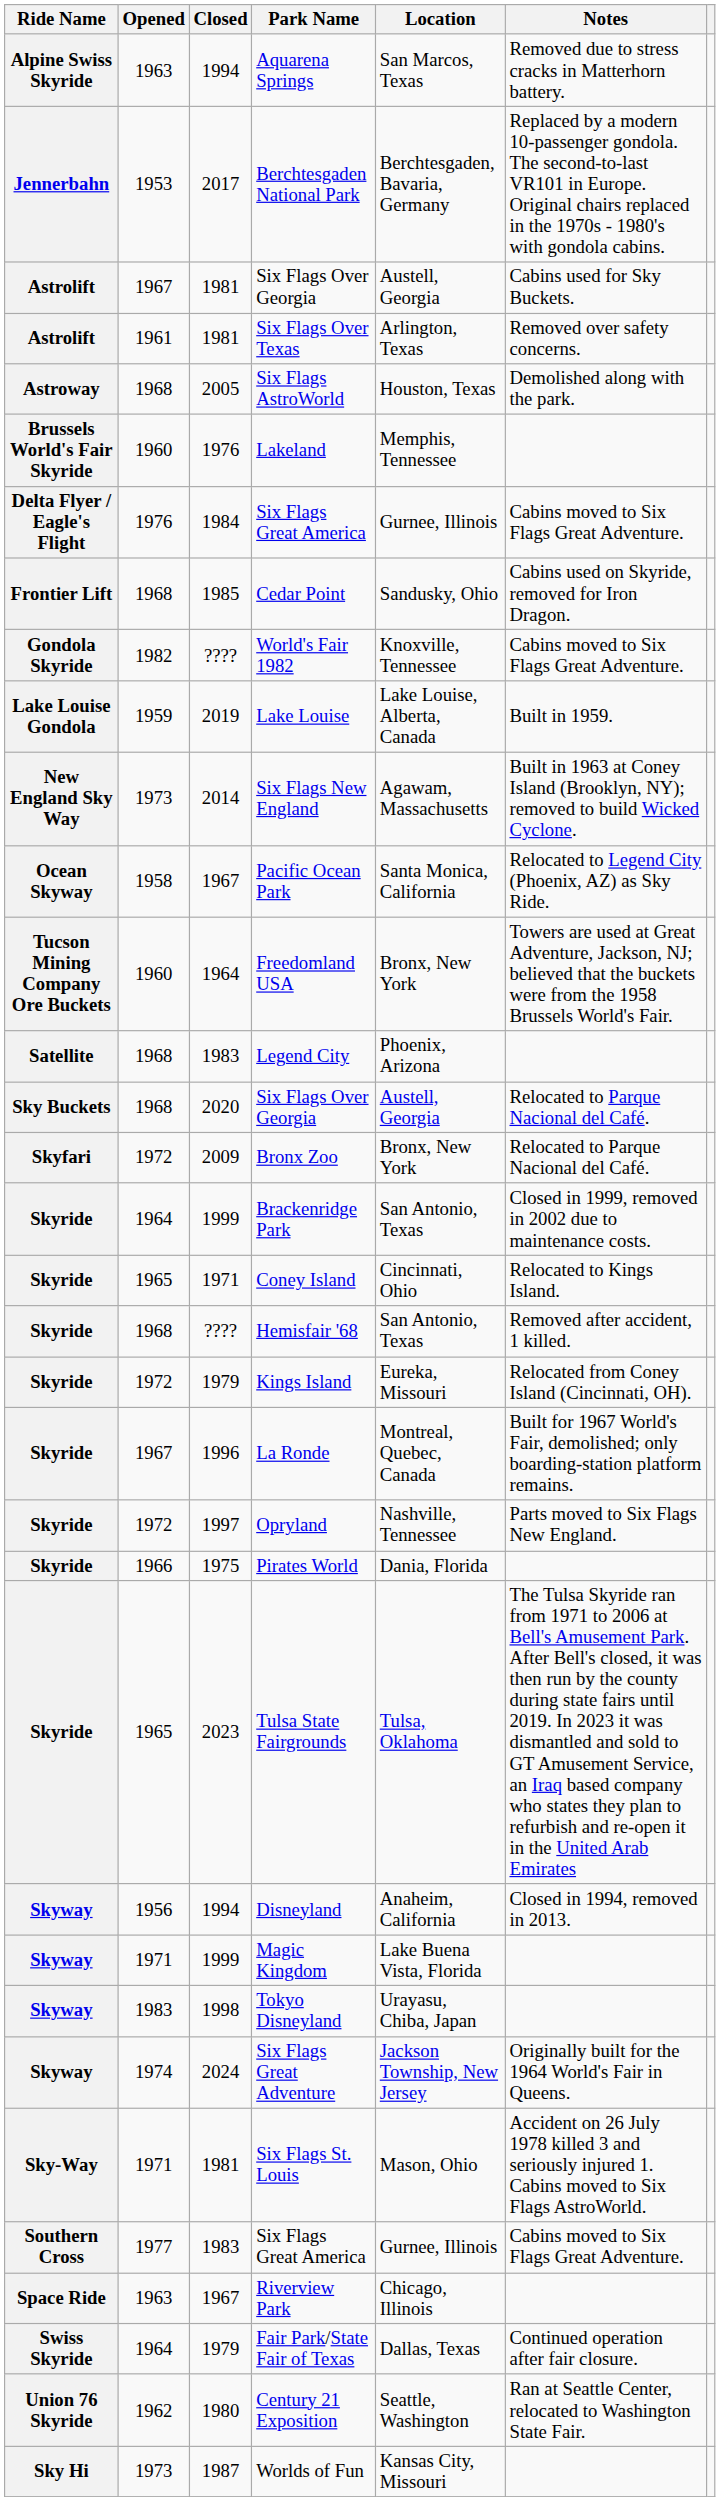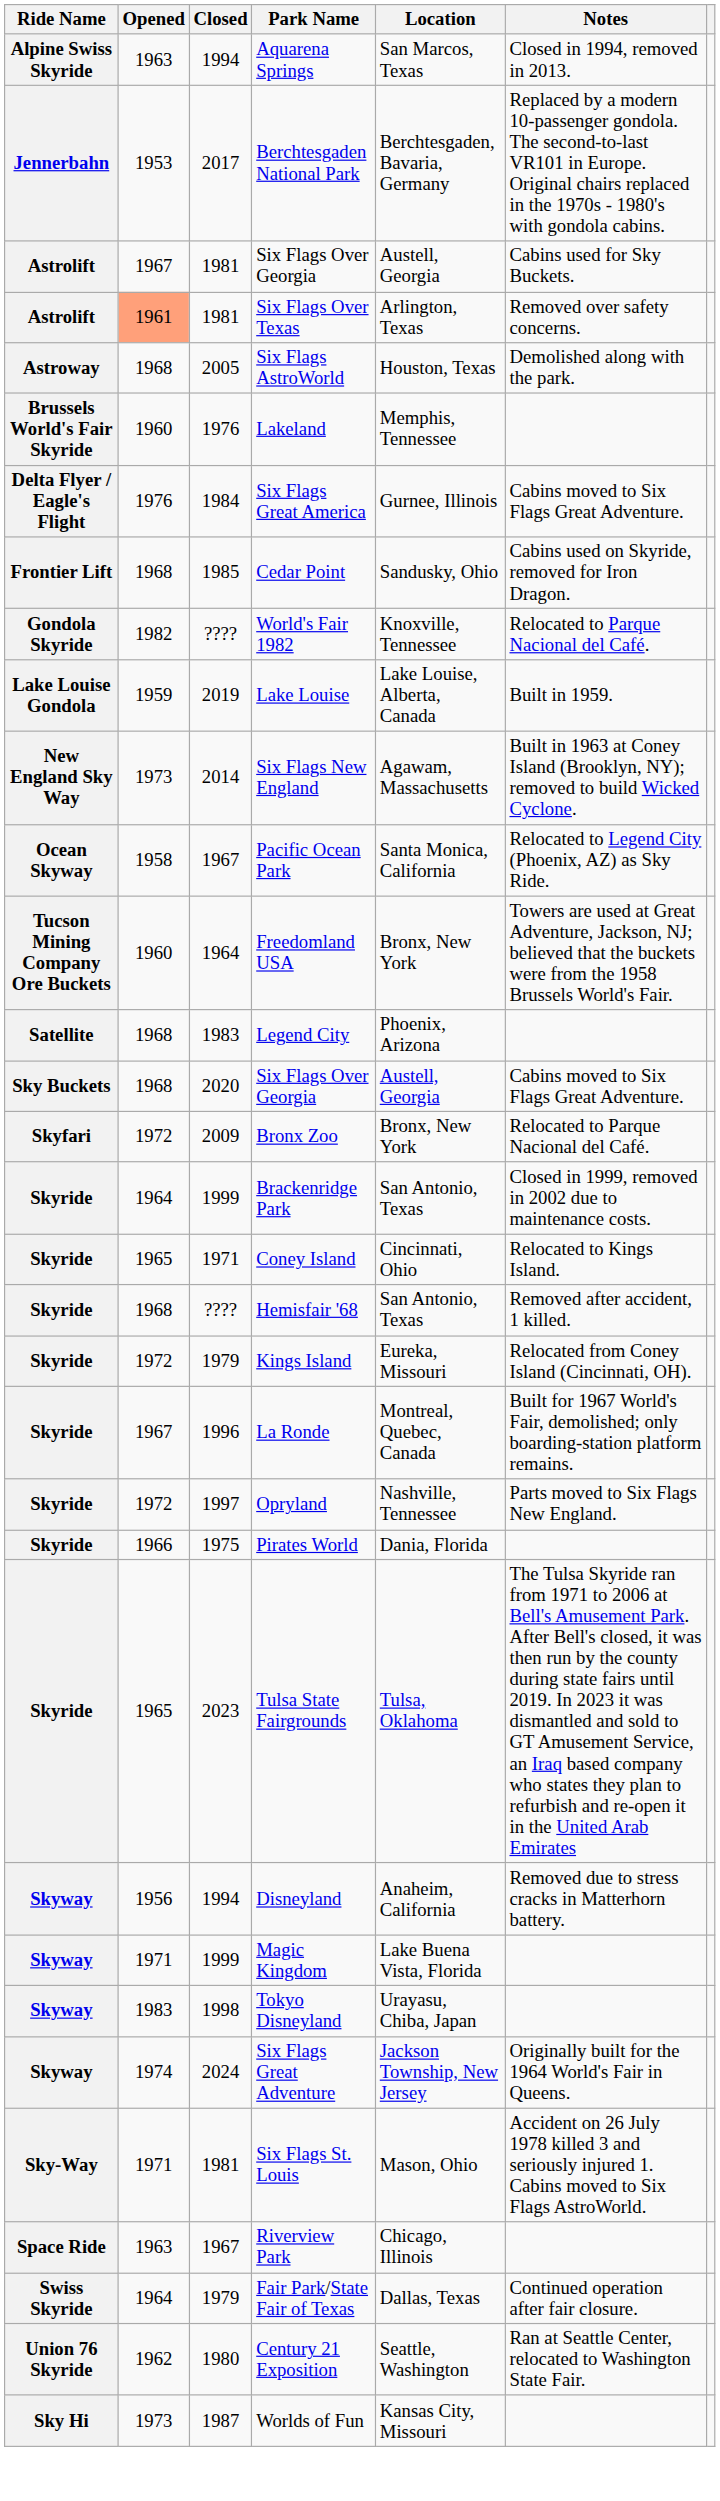 <table class="wikitable sortable plainrowheaders">
 <tr>
 <th scope="col">Ride Name</th>
 <th scope="col">Opened</th>
 <th scope="col">Closed</th>
 <th scope="col">Park Name</th>
 <th scope="col">Location</th>
 <th scope="col" class=unsortable>Notes</th>
 <th scope="col" class=unsortable></th>
 </tr>
 <tr>
 <th scope="row">Alpine Swiss Skyride</th>
 <td style="text-align:center">1963</td>
 <td style="text-align:center">1994</td>
 <td><a href='#'>Aquarena Springs</a></td>
 <td>San Marcos, Texas</td>
-<td>Removed due to stress cracks in Matterhorn battery.</td>
+<td>Closed in 1994, removed in 2013.</td>
 <td></td>
 </tr>
 <tr>
 <th scope="row"><a href='#'>Jennerbahn</a></th>
 <td style="text-align:center">1953</td>
 <td style="text-align:center">2017</td>
 <td><a href='#'>Berchtesgaden National Park</a></td>
 <td>Berchtesgaden, Bavaria, Germany</td>
 <td>Replaced by a modern 10-passenger gondola. The second-to-last VR101 in Europe. Original chairs replaced in the 1970s - 1980's with gondola cabins.</td>
 <td></td>
 </tr>
 <tr>
 <th scope="row">Astrolift</th>
 <td style="text-align:center">1967</td>
 <td style="text-align:center">1981</td>
 <td>Six Flags Over Georgia</td>
 <td>Austell, Georgia</td>
 <td>Cabins used for Sky Buckets.</td>
 <td style="text-align:center"></td>
 </tr>
 <tr>
 <th scope="row">Astrolift</th>
-<td style="text-align:center">1961</td>
+<td style="background: lightsalmon; text-align:center">1961</td>
 <td style="text-align:center">1981</td>
 <td><a href='#'>Six Flags Over Texas</a></td>
 <td>Arlington, Texas</td>
 <td>Removed over safety concerns.</td>
 <td></td>
 </tr>
 <tr>
 <th scope="row">Astroway</th>
 <td style="text-align:center">1968</td>
 <td style="text-align:center">2005</td>
 <td><a href='#'>Six Flags AstroWorld</a></td>
 <td>Houston, Texas</td>
 <td>Demolished along with the park.</td>
 <td></td>
 </tr>
 <tr>
 <th scope="row">Brussels World's Fair Skyride</th>
 <td style="text-align:center">1960</td>
 <td style="text-align:center">1976</td>
 <td><a href='#'>Lakeland</a></td>
 <td>Memphis, Tennessee</td>
 <td></td>
 </tr>
 <tr>
 <th scope="row">Delta Flyer / Eagle's Flight</th>
 <td style="text-align:center">1976</td>
 <td style="text-align:center">1984</td>
 <td><a href='#'>Six Flags Great America</a></td>
 <td>Gurnee, Illinois</td>
 <td>Cabins moved to Six Flags Great Adventure.</td>
 <td></td>
 </tr>
 <tr>
 <th scope="row">Frontier Lift</th>
 <td style="text-align:center">1968</td>
 <td style="text-align:center">1985</td>
 <td><a href='#'>Cedar Point</a></td>
 <td>Sandusky, Ohio</td>
 <td>Cabins used on Skyride, removed for Iron Dragon.</td>
 <td></td>
 </tr>
 <tr>
 <th scope="row">Gondola Skyride</th>
 <td style="text-align:center">1982</td>
 <td style="text-align:center">????</td>
 <td><a href='#'>World's Fair 1982</a></td>
 <td>Knoxville, Tennessee</td>
-<td>Cabins moved to Six Flags Great Adventure.</td>
+<td>Relocated to <a href='#'>Parque Nacional del Café</a>.</td>
 <td></td>
 </tr>
 <tr>
 <th scope="row">Lake Louise Gondola</th>
 <td style="text-align:center">1959</td>
 <td style="text-align:center">2019</td>
 <td><a href='#'>Lake Louise</a></td>
 <td>Lake Louise, Alberta, Canada</td>
 <td>Built in 1959.</td>
 <td></td>
 </tr>
 <tr>
 <th scope="row">New England Sky Way</th>
 <td style="text-align:center">1973</td>
 <td style="text-align:center">2014</td>
 <td><a href='#'>Six Flags New England</a></td>
 <td>Agawam, Massachusetts</td>
 <td>Built in 1963 at Coney Island (Brooklyn, NY); removed to build <a href='#'>Wicked Cyclone</a>.</td>
 </tr>
 <tr>
 <th scope="row">Ocean Skyway</th>
 <td style="text-align:center">1958</td>
 <td style="text-align:center">1967</td>
 <td><a href='#'>Pacific Ocean Park</a></td>
 <td>Santa Monica, California</td>
 <td>Relocated to <a href='#'>Legend City</a> (Phoenix, AZ) as Sky Ride.</td>
 <td style="text-align:center"></td>
 </tr>
 <tr>
 <th scope="row">Tucson Mining Company Ore Buckets</th>
 <td style="text-align:center">1960</td>
 <td style="text-align:center">1964</td>
 <td><a href='#'>Freedomland USA</a></td>
 <td>Bronx, New York</td>
 <td>Towers are used at Great Adventure, Jackson, NJ; believed that the buckets were from the 1958 Brussels World's Fair.</td>
 <td></td>
 </tr>
 <tr>
 <th scope="row">Satellite</th>
 <td style="text-align:center">1968</td>
 <td style="text-align:center">1983</td>
 <td><a href='#'>Legend City</a></td>
 <td>Phoenix, Arizona</td>
 <td></td>
 <td></td>
 </tr>
 <tr>
 <th scope="row">Sky Buckets</th>
 <td style="text-align:center">1968</td>
 <td style="text-align:center">2020</td>
 <td><a href='#'>Six Flags Over Georgia</a></td>
 <td><a href='#'>Austell, Georgia</a></td>
-<td>Relocated to <a href='#'>Parque Nacional del Café</a>.</td>
+<td>Cabins moved to Six Flags Great Adventure.</td>
 <td style="text-align:center"></td>
 </tr>
 <tr>
 <th scope="row">Skyfari</th>
 <td style="text-align:center">1972</td>
 <td style="text-align:center">2009</td>
 <td><a href='#'>Bronx Zoo</a></td>
 <td>Bronx, New York</td>
 <td>Relocated to Parque Nacional del Café.</td>
 <td></td>
 </tr>
 <tr>
 <th scope="row">Skyride</th>
 <td style="text-align:center">1964</td>
 <td style="text-align:center">1999</td>
 <td><a href='#'>Brackenridge Park</a></td>
 <td>San Antonio, Texas</td>
 <td>Closed in 1999, removed in 2002 due to maintenance costs.</td>
 <td></td>
 </tr>
 <tr>
 <th scope="row">Skyride</th>
 <td style="text-align:center">1965</td>
 <td style="text-align:center">1971</td>
 <td><a href='#'>Coney Island</a></td>
 <td>Cincinnati, Ohio</td>
 <td>Relocated to Kings Island.</td>
 <td></td>
 </tr>
 <tr>
 <th scope="row">Skyride</th>
 <td style="text-align:center">1968</td>
 <td style="text-align:center">????</td>
 <td><a href='#'>Hemisfair '68</a></td>
 <td>San Antonio, Texas</td>
 <td>Removed after accident, 1 killed.</td>
 <td></td>
 </tr>
 <tr>
 <th scope="row">Skyride</th>
 <td style="text-align:center">1972</td>
 <td style="text-align:center">1979</td>
 <td><a href='#'>Kings Island</a></td>
 <td>Eureka, Missouri</td>
 <td>Relocated from Coney Island (Cincinnati, OH).</td>
 <td></td>
 </tr>
 <tr>
 <th scope="row">Skyride</th>
 <td style="text-align:center">1967</td>
 <td style="text-align:center">1996</td>
 <td><a href='#'>La Ronde</a></td>
 <td>Montreal, Quebec, Canada</td>
 <td>Built for 1967 World's Fair, demolished; only boarding-station platform remains.</td>
 <td></td>
 </tr>
 <tr>
 <th scope="row">Skyride</th>
 <td style="text-align:center">1972</td>
 <td style="text-align:center">1997</td>
 <td><a href='#'>Opryland</a></td>
 <td>Nashville, Tennessee</td>
 <td>Parts moved to Six Flags New England.</td>
 <td></td>
 </tr>
 <tr>
 <th scope="row">Skyride</th>
 <td style="text-align:center">1966</td>
 <td style="text-align:center">1975</td>
 <td><a href='#'>Pirates World</a></td>
 <td>Dania, Florida</td>
 <td></td>
 <td></td>
 </tr>
 <tr>
 <th scope="row">Skyride</th>
 <td style="text-align:center">1965</td>
 <td style="text-align:center">2023</td>
 <td><a href='#'>Tulsa State Fairgrounds</a></td>
 <td><a href='#'>Tulsa, Oklahoma</a></td>
 <td>The Tulsa Skyride ran from 1971 to 2006 at <a href='#'>Bell's Amusement Park</a>. After Bell's closed, it was then run by the county during state fairs until 2019. In 2023 it was dismantled and sold to GT Amusement Service, an <a href='#'>Iraq</a> based company who states they plan to refurbish and re-open it in the <a href='#'>United Arab Emirates</a></td>
 <td></td>
 </tr>
 <tr>
 <th scope="row"><a href='#'>Skyway</a></th>
 <td style="text-align:center">1956</td>
 <td style="text-align:center">1994</td>
 <td><a href='#'>Disneyland</a></td>
 <td>Anaheim, California</td>
-<td>Closed in 1994, removed in 2013.</td>
+<td>Removed due to stress cracks in Matterhorn battery.</td>
 <td></td>
 </tr>
 <tr>
 <th scope="row"><a href='#'>Skyway</a></th>
 <td style="text-align:center">1971</td>
 <td style="text-align:center">1999</td>
 <td><a href='#'>Magic Kingdom</a></td>
 <td>Lake Buena Vista, Florida</td>
 <td></td>
 </tr>
 <tr>
 <th scope="row"><a href='#'>Skyway</a></th>
 <td style="text-align:center">1983</td>
 <td style="text-align:center">1998</td>
 <td><a href='#'>Tokyo Disneyland</a></td>
 <td>Urayasu, Chiba, Japan</td>
 <td></td>
 <td></td>
 </tr>
 <tr>
 <th scope="row">Skyway</th>
 <td style="text-align:center">1974</td>
 <td style="text-align:center">2024</td>
 <td><a href='#'>Six Flags Great Adventure</a></td>
 <td><a href='#'>Jackson Township, New Jersey</a></td>
 <td>Originally built for the 1964 World's Fair in Queens.</td>
 <td></td>
 </tr>
 <tr>
 <th scope="row">Sky-Way</th>
 <td style="text-align:center">1971</td>
 <td style="text-align:center">1981</td>
 <td><a href='#'>Six Flags St. Louis</a></td>
 <td>Mason, Ohio</td>
 <td>Accident on 26 July 1978 killed 3 and seriously injured 1. Cabins moved to Six Flags AstroWorld.</td>
-<td></td>
-</tr>
-<tr>
-<th scope="row">Southern Cross</th>
-<td style="text-align:center">1977</td>
-<td style="text-align:center">1983</td>
-<td>Six Flags Great America</td>
-<td>Gurnee, Illinois</td>
-<td>Cabins moved to Six Flags Great Adventure.</td>
 <td></td>
 </tr>
 <tr>
 <th scope="row">Space Ride</th>
 <td style="text-align:center">1963</td>
 <td style="text-align:center">1967</td>
 <td><a href='#'>Riverview Park</a></td>
 <td>Chicago, Illinois</td>
 <td></td>
 <td></td>
 </tr>
 <tr>
 <th scope="row">Swiss Skyride</th>
 <td style="text-align:center">1964</td>
 <td style="text-align:center">1979</td>
 <td><a href='#'>Fair Park</a>/<a href='#'>State Fair of Texas</a></td>
 <td>Dallas, Texas</td>
 <td>Continued operation after fair closure.</td>
 <td></td>
 </tr>
 <tr>
 <th scope="row">Union 76 Skyride</th>
 <td style="text-align:center">1962</td>
 <td style="text-align:center">1980</td>
 <td><a href='#'>Century 21 Exposition</a></td>
 <td>Seattle, Washington</td>
 <td>Ran at Seattle Center, relocated to Washington State Fair.</td>
 <td></td>
 </tr>
 <tr>
 <th scope="row">Sky Hi</th>
 <td style="text-align:center">1973</td>
 <td style="text-align:center">1987</td>
 <td>Worlds of Fun</td>
 <td>Kansas City, Missouri</td>
 <td></td>
 <td></td>
 </tr>
 </table>
